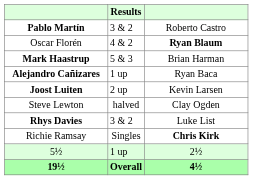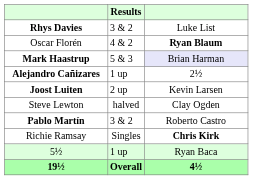 <table border="1" cellpadding="3" style="border-collapse:collapse; text-align:center;">
 <tr style="background:#ddffdd;">
 <th width=160></th>
 <th>Results</th>
 <th width=160></th>
 </tr>
 <tr>
-<td><strong>Pablo Martín</strong></td>
+<td><strong>Rhys Davies</strong></td>
 <td align=left> 3 & 2</td>
-<td>Roberto Castro</td>
+<td>Luke List</td>
 </tr>
 <tr>
 <td>Oscar Florén</td>
 <td align=left> 4 & 2</td>
 <td><strong>Ryan Blaum</strong></td>
 </tr>
 <tr>
 <td><strong>Mark Haastrup</strong></td>
 <td align=left> 5 & 3</td>
-<td>Brian Harman</td>
+<td style="background: lavender;">Brian Harman</td>
 </tr>
 <tr>
 <td><strong>Alejandro Cañizares</strong></td>
 <td align=left> 1 up</td>
-<td>Ryan Baca</td>
+<td>2½</td>
 </tr>
 <tr>
 <td><strong>Joost Luiten</strong></td>
 <td align=left> 2 up</td>
 <td>Kevin Larsen</td>
 </tr>
 <tr>
 <td>Steve Lewton</td>
 <td>halved</td>
 <td>Clay Ogden</td>
 </tr>
 <tr>
-<td><strong>Rhys Davies</strong></td>
+<td><strong>Pablo Martín</strong></td>
 <td align=left> 3 & 2</td>
-<td>Luke List</td>
+<td>Roberto Castro</td>
 </tr>
 <tr>
 <td>Richie Ramsay</td>
 <td>Singles</td>
 <td><strong>Chris Kirk</strong></td>
 </tr>
 <tr style="background:#ddffdd;">
 <td>5½</td>
 <td align=left> 1 up</td>
-<td>2½</td>
+<td>Ryan Baca</td>
 </tr>
 <tr style="background:#aaffaa;">
 <th>19½</th>
 <th>Overall</th>
 <th>4½</th>
 </tr>
 </table>
